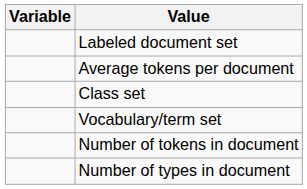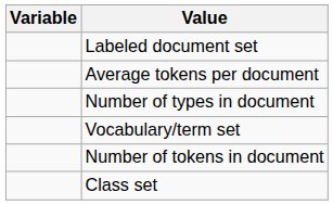 <table class="wikitable" style="float:right; margin-left: 1.5em; margin-right: 0; margin-top: 0;">
 <tr>
 <th>Variable</th>
 <th>Value</th>
 </tr>
 <tr>
 <td></td>
 <td>Labeled document set</td>
 </tr>
 <tr>
 <td></td>
 <td>Average tokens per document</td>
 </tr>
 <tr>
 <td></td>
-<td>Class set</td>
+<td>Number of types in document</td>
 </tr>
 <tr>
 <td></td>
 <td>Vocabulary/term set</td>
 </tr>
 <tr>
 <td></td>
 <td>Number of tokens in document</td>
 </tr>
 <tr>
 <td></td>
-<td>Number of types in document</td>
+<td>Class set</td>
 </tr>
 </table>
